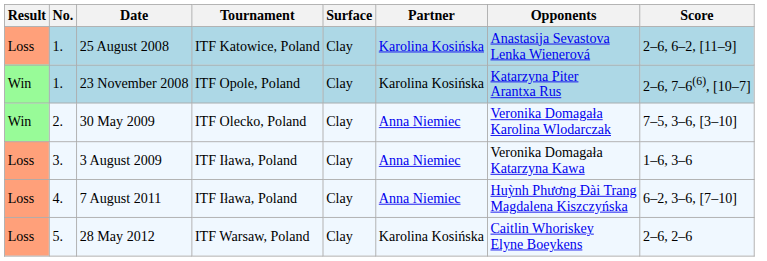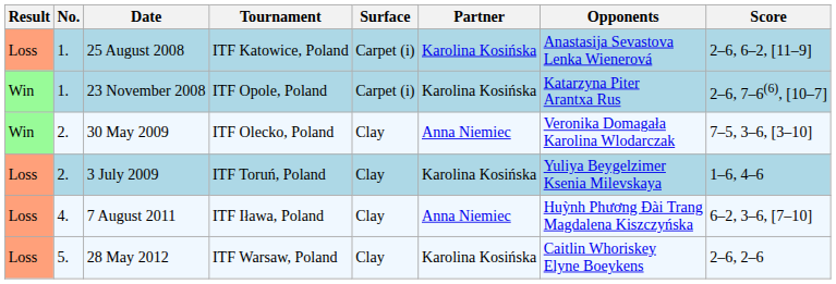 <table class="sortable wikitable">
 <tr>
 <th>Result</th>
 <th>No.</th>
 <th>Date</th>
 <th>Tournament</th>
 <th>Surface</th>
 <th>Partner</th>
 <th>Opponents</th>
 <th class="unsortable">Score</th>
 </tr>
 <tr style="background:lightblue;">
 <td style="background:#ffa07a;">Loss</td>
 <td>1.</td>
 <td>25 August 2008</td>
 <td>ITF Katowice, Poland</td>
-<td>Clay</td>
+<td>Carpet (i)</td>
 <td> <a href='#'>Karolina Kosińska</a></td>
 <td> <a href='#'>Anastasija Sevastova</a> <br>  <a href='#'>Lenka Wienerová</a></td>
 <td>2–6, 6–2, [11–9]</td>
 </tr>
 <tr style="background:lightblue;">
 <td style="background:#98fb98;">Win</td>
 <td>1.</td>
 <td>23 November 2008</td>
 <td>ITF Opole, Poland</td>
-<td>Clay</td>
+<td>Carpet (i)</td>
 <td> Karolina Kosińska</td>
 <td> <a href='#'>Katarzyna Piter</a> <br>  <a href='#'>Arantxa Rus</a></td>
 <td>2–6, 7–6<sup>(6)</sup>, [10–7]</td>
 </tr>
 <tr bgcolor="#f0f8ff">
 <td style="background:#98fb98;">Win</td>
 <td>2.</td>
 <td>30 May 2009</td>
 <td>ITF Olecko, Poland</td>
 <td>Clay</td>
 <td> <a href='#'>Anna Niemiec</a></td>
 <td> <a href='#'>Veronika Domagała</a> <br>  <a href='#'>Karolina Wlodarczak</a></td>
 <td>7–5, 3–6, [3–10]</td>
 </tr>
-<tr style="background:#f0f8ff;">
+<tr style="background:lightblue;">
 <td style="background:#ffa07a;">Loss</td>
-<td>3.</td>
-<td>3 August 2009</td>
-<td>ITF Iława, Poland</td>
+<td>2.</td>
+<td>3 July 2009</td>
+<td>ITF Toruń, Poland</td>
 <td>Clay</td>
-<td> <a href='#'>Anna Niemiec</a></td>
-<td> Veronika Domagała <br>  <a href='#'>Katarzyna Kawa</a></td>
-<td>1–6, 3–6</td>
+<td> Karolina Kosińska</td>
+<td> <a href='#'>Yuliya Beygelzimer</a> <br>  <a href='#'>Ksenia Milevskaya</a></td>
+<td>1–6, 4–6</td>
 </tr>
 <tr style="background:#f0f8ff;">
 <td style="background:#ffa07a;">Loss</td>
 <td>4.</td>
 <td>7 August 2011</td>
 <td>ITF Iława, Poland</td>
 <td>Clay</td>
 <td> <a href='#'>Anna Niemiec</a></td>
 <td> <a href='#'>Huỳnh Phương Đài Trang</a> <br>  <a href='#'>Magdalena Kiszczyńska</a></td>
 <td>6–2, 3–6, [7–10]</td>
 </tr>
 <tr style="background:#f0f8ff;">
 <td style="background:#ffa07a;">Loss</td>
 <td>5.</td>
 <td>28 May 2012</td>
 <td>ITF Warsaw, Poland</td>
 <td>Clay</td>
 <td> Karolina Kosińska</td>
 <td> <a href='#'>Caitlin Whoriskey</a> <br>  <a href='#'>Elyne Boeykens</a></td>
 <td>2–6, 2–6</td>
 </tr>
 </table>
